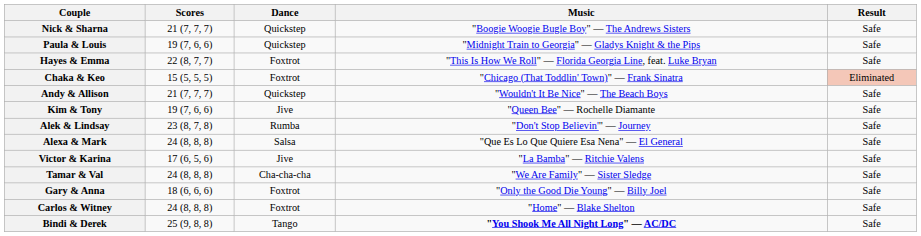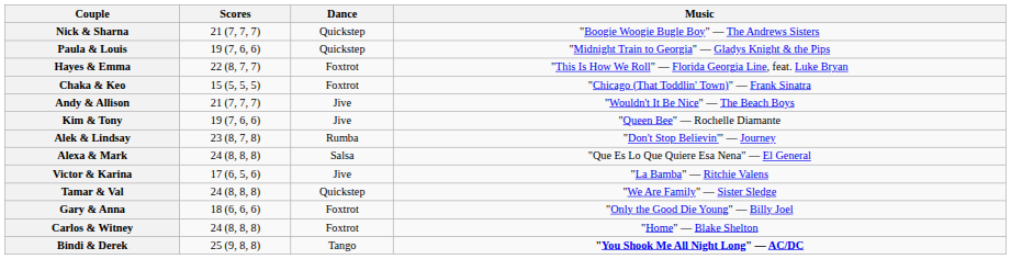 <table class="wikitable sortable" style="text-align:center; width:90%">
 <tr>
 <th scope="col">Couple</th>
 <th scope="col">Scores</th>
 <th scope="col" class="unsortable">Dance</th>
 <th scope="col" class="unsortable">Music</th>
-<th scope="col" class="unsortable">Result</th>
 </tr>
 <tr>
 <th scope="row">Nick & Sharna</th>
 <td>21 (7, 7, 7)</td>
 <td>Quickstep</td>
 <td>"<a href='#'>Boogie Woogie Bugle Boy</a>" — <a href='#'>The Andrews Sisters</a></td>
-<td>Safe</td>
 </tr>
 <tr>
 <th scope="row">Paula & Louis</th>
 <td>19 (7, 6, 6)</td>
 <td>Quickstep</td>
 <td>"<a href='#'>Midnight Train to Georgia</a>" — <a href='#'>Gladys Knight & the Pips</a></td>
-<td>Safe</td>
 </tr>
 <tr>
 <th scope="row">Hayes & Emma</th>
 <td>22 (8, 7, 7)</td>
 <td>Foxtrot</td>
 <td>"<a href='#'>This Is How We Roll</a>" — <a href='#'>Florida Georgia Line</a>, feat. <a href='#'>Luke Bryan</a></td>
-<td>Safe</td>
 </tr>
 <tr>
 <th scope="row">Chaka & Keo</th>
 <td>15 (5, 5, 5)</td>
 <td>Foxtrot</td>
 <td>"<a href='#'>Chicago (That Toddlin' Town)</a>" — <a href='#'>Frank Sinatra</a></td>
-<td bgcolor=f4c7b8>Eliminated</td>
 </tr>
 <tr>
 <th scope="row">Andy & Allison</th>
 <td>21 (7, 7, 7)</td>
-<td>Quickstep</td>
+<td>Jive</td>
 <td>"<a href='#'>Wouldn't It Be Nice</a>" — <a href='#'>The Beach Boys</a></td>
-<td>Safe</td>
 </tr>
 <tr>
 <th scope="row">Kim & Tony</th>
 <td>19 (7, 6, 6)</td>
 <td>Jive</td>
 <td>"<a href='#'>Queen Bee</a>" — Rochelle Diamante</td>
-<td>Safe</td>
 </tr>
 <tr>
 <th scope="row">Alek & Lindsay</th>
 <td>23 (8, 7, 8)</td>
 <td>Rumba</td>
 <td>"<a href='#'>Don't Stop Believin'</a>" — <a href='#'>Journey</a></td>
-<td>Safe</td>
 </tr>
 <tr>
 <th scope="row">Alexa & Mark</th>
 <td>24 (8, 8, 8)</td>
 <td>Salsa</td>
 <td>"Que Es Lo Que Quiere Esa Nena" — <a href='#'>El General</a></td>
-<td>Safe</td>
 </tr>
 <tr>
 <th scope="row">Victor & Karina</th>
 <td>17 (6, 5, 6)</td>
 <td>Jive</td>
 <td>"<a href='#'>La Bamba</a>" — <a href='#'>Ritchie Valens</a></td>
-<td>Safe</td>
 </tr>
 <tr>
 <th scope="row">Tamar & Val</th>
 <td>24 (8, 8, 8)</td>
-<td>Cha-cha-cha</td>
+<td>Quickstep</td>
 <td>"<a href='#'>We Are Family</a>" — <a href='#'>Sister Sledge</a></td>
-<td>Safe</td>
 </tr>
 <tr>
 <th scope="row">Gary & Anna</th>
 <td>18 (6, 6, 6)</td>
 <td>Foxtrot</td>
 <td>"<a href='#'>Only the Good Die Young</a>" — <a href='#'>Billy Joel</a></td>
-<td>Safe</td>
 </tr>
 <tr>
 <th scope="row">Carlos & Witney</th>
 <td>24 (8, 8, 8)</td>
 <td>Foxtrot</td>
 <td>"<a href='#'>Home</a>" — <a href='#'>Blake Shelton</a></td>
-<td>Safe</td>
 </tr>
 <tr>
 <th scope="row">Bindi & Derek</th>
 <td>25 (9, 8, 8)</td>
 <td>Tango</td>
 <td><strong>"<a href='#'>You Shook Me All Night Long</a>" — <a href='#'>AC/DC</a></strong></td>
-<td>Safe</td>
 </tr>
 </table>
